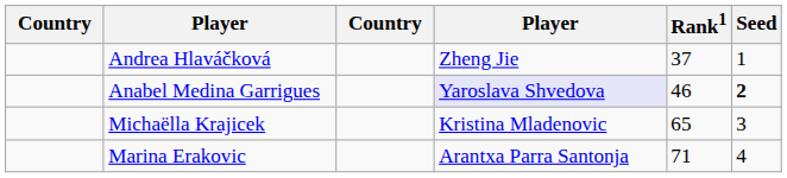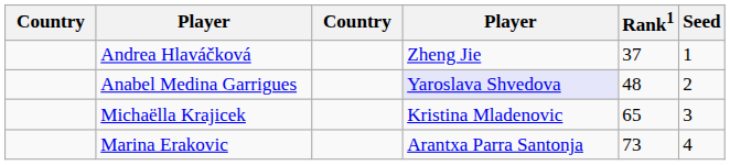 <table class="sortable wikitable">
 <tr>
 <th width="70">Country</th>
 <th width="175">Player</th>
 <th width="70">Country</th>
 <th width="175">Player</th>
 <th>Rank<sup>1</sup></th>
 <th>Seed</th>
 </tr>
 <tr>
 <td></td>
 <td><a href='#'>Andrea Hlaváčková</a></td>
 <td></td>
 <td><a href='#'>Zheng Jie</a></td>
 <td>37</td>
 <td>1</td>
 </tr>
 <tr>
 <td></td>
 <td><a href='#'>Anabel Medina Garrigues</a></td>
 <td></td>
 <td style="background: lavender;"><a href='#'>Yaroslava Shvedova</a></td>
-<td>46</td>
-<td><strong>2</strong></td>
+<td>48</td>
+<td>2</td>
 </tr>
 <tr>
 <td></td>
 <td><a href='#'>Michaëlla Krajicek</a></td>
 <td></td>
 <td><a href='#'>Kristina Mladenovic</a></td>
 <td>65</td>
 <td>3</td>
 </tr>
 <tr>
 <td></td>
 <td><a href='#'>Marina Erakovic</a></td>
 <td></td>
 <td><a href='#'>Arantxa Parra Santonja</a></td>
-<td>71</td>
+<td>73</td>
 <td>4</td>
 </tr>
 </table>
